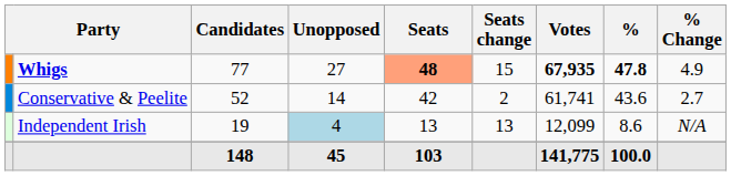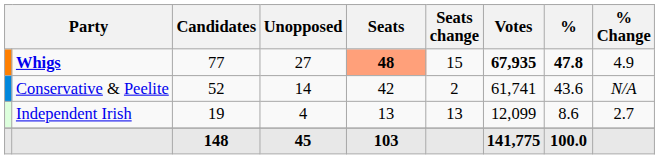 <table class="wikitable sortable">
 <tr>
 <th style="width:100px" colspan=2>Party</th>
 <th style="width:70px;">Candidates</th>
 <th style="width:70px;">Unopposed</th>
 <th style="width:70px;">Seats</th>
 <th style="width:40px;">Seats change</th>
 <th style="width:40px;">Votes</th>
 <th style="width:40px;">%</th>
 <th style="width:40px;">% Change</th>
 </tr>
 <tr>
 <td bgcolor="#FF7F00"></td>
 <td><strong><a href='#'>Whigs</a></strong></td>
 <td align=center>77</td>
 <td align=center>27</td>
 <td align=center style="background: lightsalmon;"><strong>48</strong></td>
 <td align=center>15</td>
 <td align=center><strong>67,935</strong></td>
 <td align=center><strong>47.8</strong></td>
 <td align=center>4.9</td>
 </tr>
 <tr>
 <td bgcolor="#0087DC"></td>
 <td><a href='#'>Conservative</a> & <a href='#'>Peelite</a></td>
 <td align=center>52</td>
 <td align=center>14</td>
 <td align=center>42</td>
 <td align=center>2</td>
 <td align=center>61,741</td>
 <td align=center>43.6</td>
-<td align=center>2.7</td>
+<td align=center><em>N/A</em></td>
 </tr>
 <tr>
 <td bgcolor="#DDFFDD"></td>
 <td><a href='#'>Independent Irish</a></td>
 <td align=center>19</td>
-<td align=center style="background: lightblue;">4</td>
+<td align=center>4</td>
 <td align=center>13</td>
 <td align=center>13</td>
 <td align=center>12,099</td>
 <td align=center>8.6</td>
-<td align=center><em>N/A</em></td>
+<td align=center>2.7</td>
 </tr>
 <tr>
 </tr>
 <tr class="sortbottom" style="font-weight:bold; background:rgb(232,232,232);">
 <td align=center></td>
 <td align=center></td>
 <td align=center>148</td>
 <td align=center>45</td>
 <td align=center>103</td>
 <td align=center></td>
 <td align=center>141,775</td>
 <td align=center>100.0</td>
 <td align=center></td>
 </tr>
 </table>
